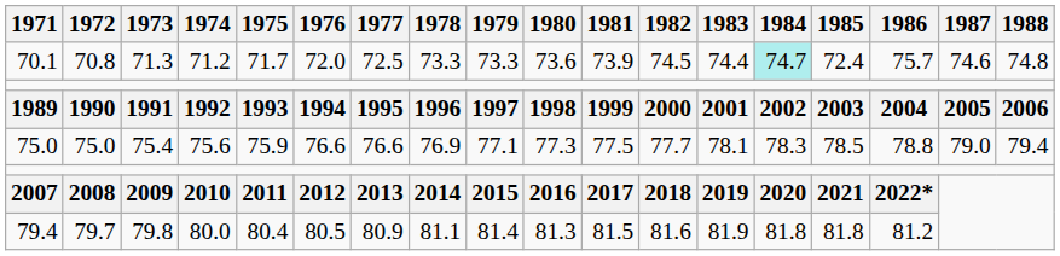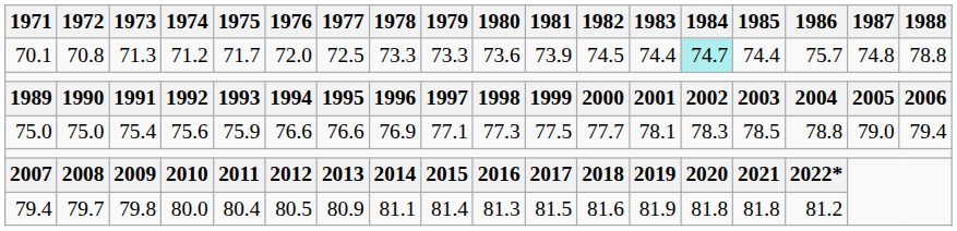 <table class="wikitable mw-collapsible mw-collapsed" style="text-align:right">
 <tr>
 <th>1971</th>
 <th>1972</th>
 <th>1973</th>
 <th>1974</th>
 <th>1975</th>
 <th>1976</th>
 <th>1977</th>
 <th>1978</th>
 <th>1979</th>
 <th>1980</th>
 <th>1981</th>
 <th>1982</th>
 <th>1983</th>
 <th>1984</th>
 <th>1985</th>
 <th>1986</th>
 <th>1987</th>
 <th>1988</th>
 </tr>
 <tr>
 <td>70.1</td>
 <td>70.8</td>
 <td>71.3</td>
 <td>71.2</td>
 <td>71.7</td>
 <td>72.0</td>
 <td>72.5</td>
 <td>73.3</td>
 <td>73.3</td>
 <td>73.6</td>
 <td>73.9</td>
 <td>74.5</td>
 <td>74.4</td>
 <td style="background: paleturquoise;">74.7</td>
-<td>72.4</td>
+<td>74.4</td>
 <td>75.7</td>
-<td>74.6</td>
 <td>74.8</td>
+<td>78.8</td>
 </tr>
 <tr>
 <td colspan="18"></td>
 </tr>
 <tr>
 <th>1989</th>
 <th>1990</th>
 <th>1991</th>
 <th>1992</th>
 <th>1993</th>
 <th>1994</th>
 <th>1995</th>
 <th>1996</th>
 <th>1997</th>
 <th>1998</th>
 <th>1999</th>
 <th>2000</th>
 <th>2001</th>
 <th>2002</th>
 <th>2003</th>
 <th>2004</th>
 <th>2005</th>
 <th>2006</th>
 </tr>
 <tr>
 <td>75.0</td>
 <td>75.0</td>
 <td>75.4</td>
 <td>75.6</td>
 <td>75.9</td>
 <td>76.6</td>
 <td>76.6</td>
 <td>76.9</td>
 <td>77.1</td>
 <td>77.3</td>
 <td>77.5</td>
 <td>77.7</td>
 <td>78.1</td>
 <td>78.3</td>
 <td>78.5</td>
 <td>78.8</td>
 <td>79.0</td>
 <td>79.4</td>
 </tr>
 <tr>
 <td colspan="18"></td>
 </tr>
 <tr>
 <th>2007</th>
 <th>2008</th>
 <th>2009</th>
 <th>2010</th>
 <th>2011</th>
 <th>2012</th>
 <th>2013</th>
 <th>2014</th>
 <th>2015</th>
 <th>2016</th>
 <th>2017</th>
 <th>2018</th>
 <th>2019</th>
 <th>2020</th>
 <th>2021</th>
 <th>2022*</th>
 </tr>
 <tr>
 <td>79.4</td>
 <td>79.7</td>
 <td>79.8</td>
 <td>80.0</td>
 <td>80.4</td>
 <td>80.5</td>
 <td>80.9</td>
 <td>81.1</td>
 <td>81.4</td>
 <td>81.3</td>
 <td>81.5</td>
 <td>81.6</td>
 <td>81.9</td>
 <td>81.8</td>
 <td>81.8</td>
 <td>81.2</td>
 </tr>
 </table>
